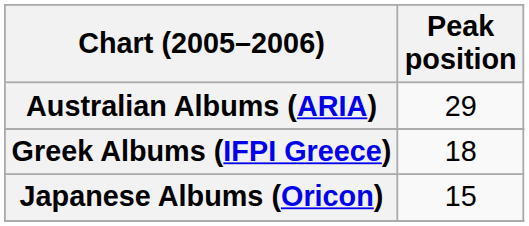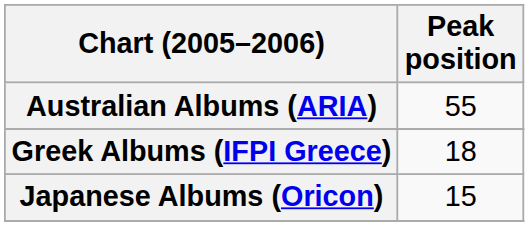 <table class="wikitable sortable plainrowheaders" style="text-align:center">
 <tr>
 <th scope="col">Chart (2005–2006)</th>
 <th scope="col">Peak<br> position</th>
 </tr>
 <tr>
 <th scope="row">Australian Albums (<a href='#'>ARIA</a>)</th>
-<td>29</td>
+<td>55</td>
 </tr>
 <tr>
 </tr>
 <tr>
 </tr>
 <tr>
 </tr>
 <tr>
 </tr>
 <tr>
 <th scope="row">Greek Albums (<a href='#'>IFPI Greece</a>)</th>
 <td>18</td>
 </tr>
 <tr>
 <th scope="row">Japanese Albums (<a href='#'>Oricon</a>)</th>
 <td>15</td>
 </tr>
 <tr>
 </tr>
 <tr>
 </tr>
 <tr>
 </tr>
 <tr>
 </tr>
 <tr>
 </tr>
 </table>
